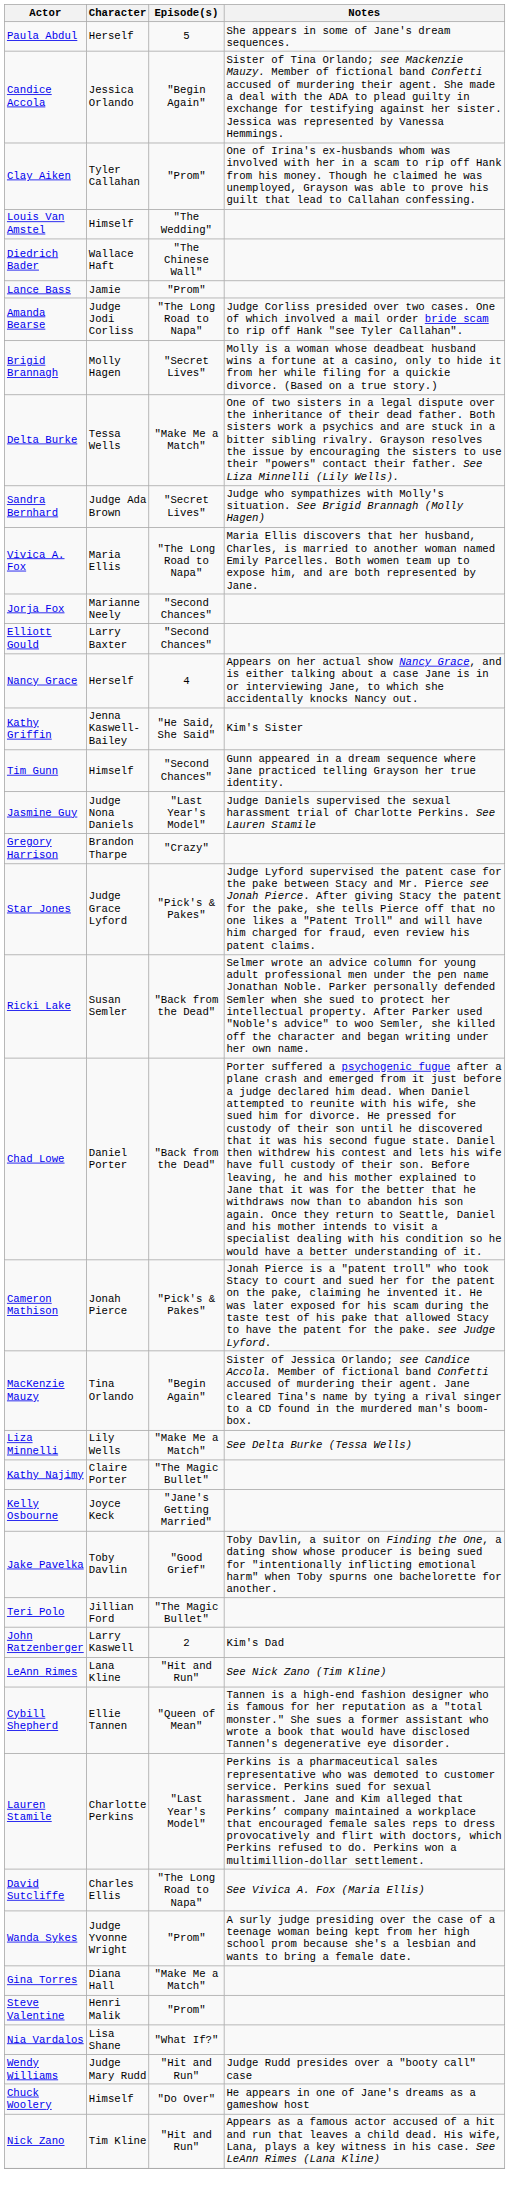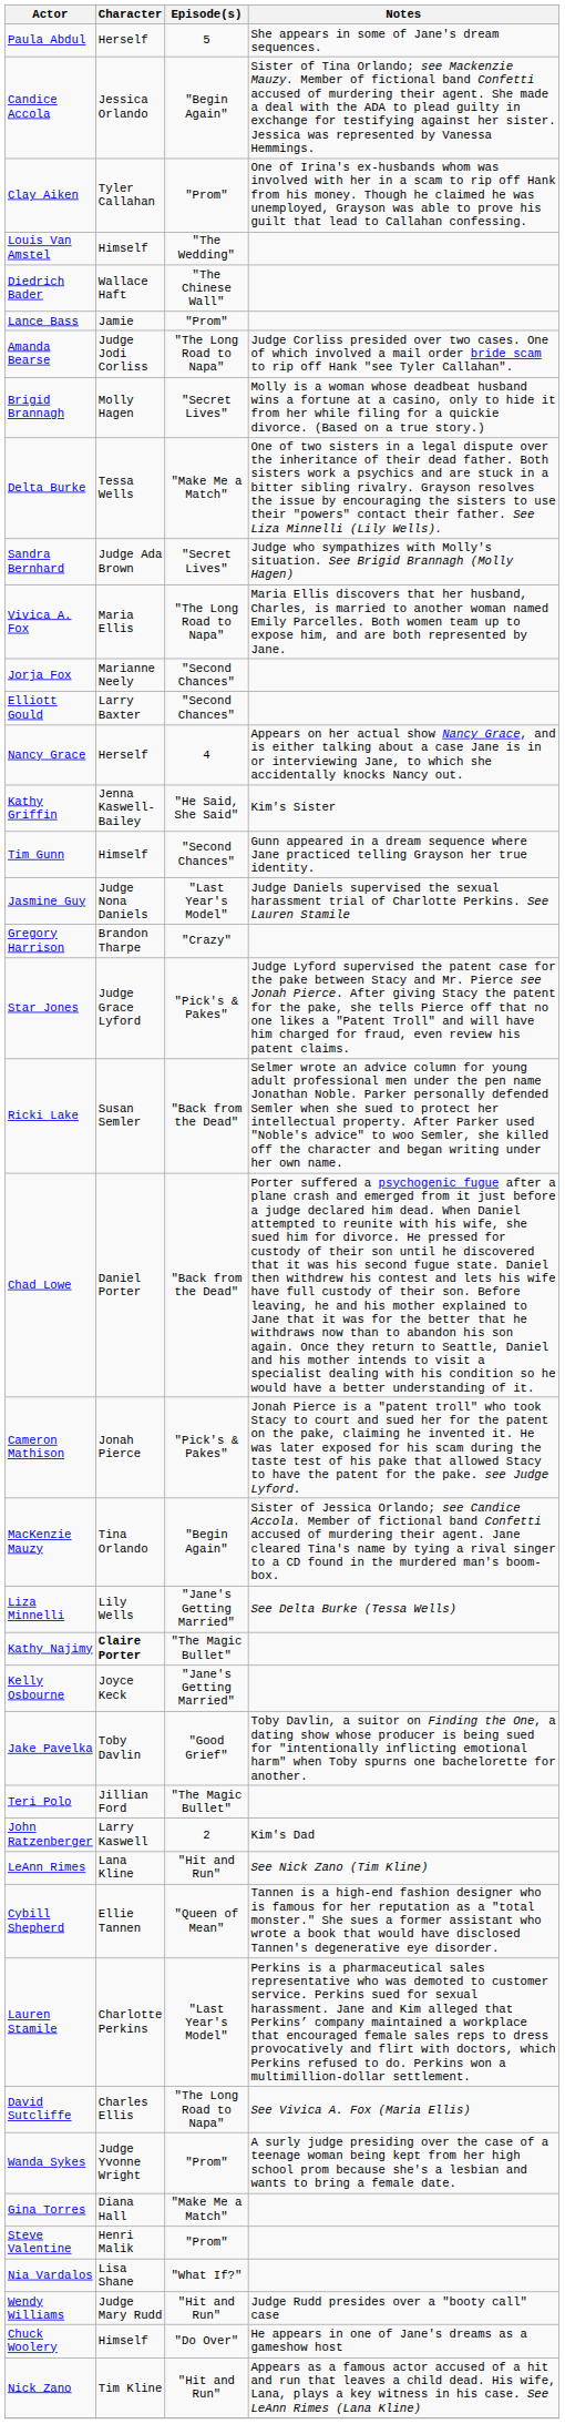 <table class="wikitable sortable">
 <tr>
 <th width=12%>Actor</th>
 <th width=12%>Character</th>
 <th width=15%>Episode(s)</th>
 <th>Notes</th>
 </tr>
 <tr>
 <td><a href='#'>Paula Abdul</a></td>
 <td>Herself</td>
 <td align="center">5</td>
 <td>She appears in some of Jane's dream sequences.</td>
 </tr>
 <tr>
 <td><a href='#'>Candice Accola</a></td>
 <td>Jessica Orlando</td>
 <td align="center">"Begin Again"</td>
 <td>Sister of Tina Orlando; <em>see Mackenzie Mauzy.</em> Member of fictional band <em>Confetti</em> accused of murdering their agent. She made a deal with the ADA to plead guilty in exchange for testifying against her sister. Jessica was represented by Vanessa Hemmings.</td>
 </tr>
 <tr>
 <td><a href='#'>Clay Aiken</a></td>
 <td>Tyler Callahan</td>
 <td align="center">"Prom"</td>
 <td>One of Irina's ex-husbands whom was involved with her in a scam to rip off Hank from his money. Though he claimed he was unemployed, Grayson was able to prove his guilt that lead to Callahan confessing.</td>
 </tr>
 <tr>
 <td><a href='#'>Louis Van Amstel</a></td>
 <td>Himself</td>
 <td align="center">"The Wedding"</td>
 <td></td>
 </tr>
 <tr>
 <td><a href='#'>Diedrich Bader</a></td>
 <td>Wallace Haft</td>
 <td align="center">"The Chinese Wall"</td>
 <td></td>
 </tr>
 <tr>
 <td><a href='#'>Lance Bass</a></td>
 <td>Jamie</td>
 <td align="center">"Prom"</td>
 <td></td>
 </tr>
 <tr>
 <td><a href='#'>Amanda Bearse</a></td>
 <td>Judge Jodi Corliss</td>
 <td align="center">"The Long Road to Napa"</td>
 <td>Judge Corliss presided over two cases. One of which involved a mail order <a href='#'>bride scam</a> to rip off Hank "see Tyler Callahan".</td>
 </tr>
 <tr>
 <td><a href='#'>Brigid Brannagh</a></td>
 <td>Molly Hagen</td>
 <td align="center">"Secret Lives"</td>
 <td>Molly is a woman whose deadbeat husband wins a fortune at a casino, only to hide it from her while filing for a quickie divorce. (Based on a true story.)</td>
 </tr>
 <tr>
 <td><a href='#'>Delta Burke</a></td>
 <td>Tessa Wells</td>
 <td align="center">"Make Me a Match"</td>
 <td>One of two sisters in a legal dispute over the inheritance of their dead father. Both sisters work a psychics and are stuck in a bitter sibling rivalry. Grayson resolves the issue by encouraging the sisters to use their "powers" contact their father. <em>See Liza Minnelli (Lily Wells).</em></td>
 </tr>
 <tr>
 <td><a href='#'>Sandra Bernhard</a></td>
 <td>Judge Ada Brown</td>
 <td align="center">"Secret Lives"</td>
 <td>Judge who sympathizes with Molly's situation. <em>See Brigid Brannagh (Molly Hagen)</em></td>
 </tr>
 <tr>
 <td><a href='#'>Vivica A. Fox</a></td>
 <td>Maria Ellis</td>
 <td align="center">"The Long Road to Napa"</td>
 <td>Maria Ellis discovers that her husband, Charles, is married to another woman named Emily Parcelles. Both women team up to expose him, and are both represented by Jane.</td>
 </tr>
 <tr>
 <td><a href='#'>Jorja Fox</a></td>
 <td>Marianne Neely</td>
 <td align="center">"Second Chances"</td>
 <td></td>
 </tr>
 <tr>
 <td><a href='#'>Elliott Gould</a></td>
 <td>Larry Baxter</td>
 <td align="center">"Second Chances"</td>
 <td></td>
 </tr>
 <tr>
 <td><a href='#'>Nancy Grace</a></td>
 <td>Herself</td>
 <td align="center">4</td>
 <td>Appears on her actual show <em><a href='#'>Nancy Grace</a></em>, and is either talking about a case Jane is in or interviewing Jane, to which she accidentally knocks Nancy out.</td>
 </tr>
 <tr>
 <td><a href='#'>Kathy Griffin</a></td>
 <td>Jenna Kaswell-Bailey</td>
 <td align="center">"He Said, She Said"</td>
 <td>Kim's Sister</td>
 </tr>
 <tr>
 <td><a href='#'>Tim Gunn</a></td>
 <td>Himself</td>
 <td align="center">"Second Chances"</td>
 <td>Gunn appeared in a dream sequence where Jane practiced telling Grayson her true identity.</td>
 </tr>
 <tr>
 <td><a href='#'>Jasmine Guy</a></td>
 <td>Judge Nona Daniels</td>
 <td align="center">"Last Year's Model"</td>
 <td>Judge Daniels supervised the sexual harassment trial of Charlotte Perkins. <em>See Lauren Stamile</em></td>
 </tr>
 <tr>
 <td><a href='#'>Gregory Harrison</a></td>
 <td>Brandon Tharpe</td>
 <td align="center">"Crazy"</td>
 <td></td>
 </tr>
 <tr>
 <td><a href='#'>Star Jones</a></td>
 <td>Judge Grace Lyford</td>
 <td align="center">"Pick's & Pakes"</td>
 <td>Judge Lyford supervised the patent case for the pake between Stacy and Mr. Pierce <em>see Jonah Pierce</em>. After giving Stacy the patent for the pake, she tells Pierce off that no one likes a "Patent Troll" and will have him charged for fraud, even review his patent claims.</td>
 </tr>
 <tr>
 <td><a href='#'>Ricki Lake</a></td>
 <td>Susan Semler</td>
 <td align="center">"Back from the Dead"</td>
 <td>Selmer wrote an advice column for young adult professional men under the pen name Jonathan Noble. Parker personally defended Semler when she sued to protect her intellectual property. After Parker used "Noble's advice" to woo Semler, she killed off the character and began writing under her own name.</td>
 </tr>
 <tr>
 <td><a href='#'>Chad Lowe</a></td>
 <td>Daniel Porter</td>
 <td align="center">"Back from the Dead"</td>
 <td>Porter suffered a <a href='#'>psychogenic fugue</a> after a plane crash and emerged from it just before a judge declared him dead. When Daniel attempted to reunite with his wife, she sued him for divorce. He pressed for custody of their son until he discovered that it was his second fugue state. Daniel then withdrew his contest and lets his wife have full custody of their son. Before leaving, he and his mother explained to Jane that it was for the better that he withdraws now than to abandon his son again. Once they return to Seattle, Daniel and his mother intends to visit a specialist dealing with his condition so he would have a better understanding of it.</td>
 </tr>
 <tr>
 <td><a href='#'>Cameron Mathison</a></td>
 <td>Jonah Pierce</td>
 <td align="center">"Pick's & Pakes"</td>
 <td>Jonah Pierce is a "patent troll" who took Stacy to court and sued her for the patent on the pake, claiming he invented it. He was later exposed for his scam during the taste test of his pake that allowed Stacy to have the patent for the pake. <em>see Judge Lyford</em>.</td>
 </tr>
 <tr>
 <td><a href='#'>MacKenzie Mauzy</a></td>
 <td>Tina Orlando</td>
 <td align="center">"Begin Again"</td>
 <td>Sister of Jessica Orlando; <em>see Candice Accola.</em> Member of fictional band <em>Confetti</em> accused of murdering their agent. Jane cleared Tina's name by tying a rival singer to a CD found in the murdered man's boom-box.</td>
 </tr>
 <tr>
 <td><a href='#'>Liza Minnelli</a></td>
 <td>Lily Wells</td>
-<td align="center">"Make Me a Match"</td>
+<td align="center">"Jane's Getting Married"</td>
 <td><em>See Delta Burke (Tessa Wells)</em></td>
 </tr>
 <tr>
 <td><a href='#'>Kathy Najimy</a></td>
-<td>Claire Porter</td>
+<td><strong>Claire Porter</strong></td>
 <td align="center">"The Magic Bullet"</td>
 <td></td>
 </tr>
 <tr>
 <td><a href='#'>Kelly Osbourne</a></td>
 <td>Joyce Keck</td>
 <td align="center">"Jane's Getting Married"</td>
 <td></td>
 </tr>
 <tr>
 <td><a href='#'>Jake Pavelka</a></td>
 <td>Toby Davlin</td>
 <td align="center">"Good Grief"</td>
 <td>Toby Davlin, a suitor on <em>Finding the One</em>, a dating show whose producer is being sued for "intentionally inflicting emotional harm" when Toby spurns one bachelorette for another.</td>
 </tr>
 <tr>
 <td><a href='#'>Teri Polo</a></td>
 <td>Jillian Ford</td>
 <td align="center">"The Magic Bullet"</td>
 <td></td>
 </tr>
 <tr>
 <td><a href='#'>John Ratzenberger</a></td>
 <td>Larry Kaswell</td>
 <td align="center">2</td>
 <td>Kim's Dad</td>
 </tr>
 <tr>
 <td><a href='#'>LeAnn Rimes</a></td>
 <td>Lana Kline</td>
 <td align="center">"Hit and Run"</td>
 <td><em>See Nick Zano (Tim Kline)</em></td>
 </tr>
 <tr>
 <td><a href='#'>Cybill Shepherd</a></td>
 <td>Ellie Tannen</td>
 <td align="center">"Queen of Mean"</td>
 <td>Tannen is a high-end fashion designer who is famous for her reputation as a "total monster." She sues a former assistant who wrote a book that would have disclosed Tannen's degenerative eye disorder.</td>
 </tr>
 <tr>
 <td><a href='#'>Lauren Stamile</a></td>
 <td>Charlotte Perkins</td>
 <td align="center">"Last Year's Model"</td>
 <td>Perkins is a pharmaceutical sales representative who was demoted to customer service. Perkins sued for sexual harassment. Jane and Kim alleged that Perkins’ company maintained a workplace that encouraged female sales reps to dress provocatively and flirt with doctors, which Perkins refused to do. Perkins won a multimillion-dollar settlement.</td>
 </tr>
 <tr>
 <td><a href='#'>David Sutcliffe</a></td>
 <td>Charles Ellis</td>
 <td align="center">"The Long Road to Napa"</td>
 <td><em>See Vivica A. Fox (Maria Ellis)</em></td>
 </tr>
 <tr>
 <td><a href='#'>Wanda Sykes</a></td>
 <td>Judge Yvonne Wright</td>
 <td align="center">"Prom"</td>
 <td>A surly judge presiding over the case of a teenage woman being kept from her high school prom because she's a lesbian and wants to bring a female date.</td>
 </tr>
 <tr>
 <td><a href='#'>Gina Torres</a></td>
 <td>Diana Hall</td>
 <td align="center">"Make Me a Match"</td>
 <td></td>
 </tr>
 <tr>
 <td><a href='#'>Steve Valentine</a></td>
 <td>Henri Malik</td>
 <td align="center">"Prom"</td>
 <td></td>
 </tr>
 <tr>
 <td><a href='#'>Nia Vardalos</a></td>
 <td>Lisa Shane</td>
 <td align="center">"What If?"</td>
 <td></td>
 </tr>
 <tr>
 <td><a href='#'>Wendy Williams</a></td>
 <td>Judge Mary Rudd</td>
 <td align="center">"Hit and Run"</td>
 <td>Judge Rudd presides over a "booty call" case</td>
 </tr>
 <tr>
 <td><a href='#'>Chuck Woolery</a></td>
 <td>Himself</td>
 <td align="center">"Do Over"</td>
 <td>He appears in one of Jane's dreams as a gameshow host</td>
 </tr>
 <tr>
 <td><a href='#'>Nick Zano</a></td>
 <td>Tim Kline</td>
 <td align="center">"Hit and Run"</td>
 <td>Appears as a famous actor accused of a hit and run that leaves a child dead. His wife, Lana, plays a key witness in his case. <em>See LeAnn Rimes (Lana Kline)</em></td>
 </tr>
 <tr>
 </tr>
 </table>
